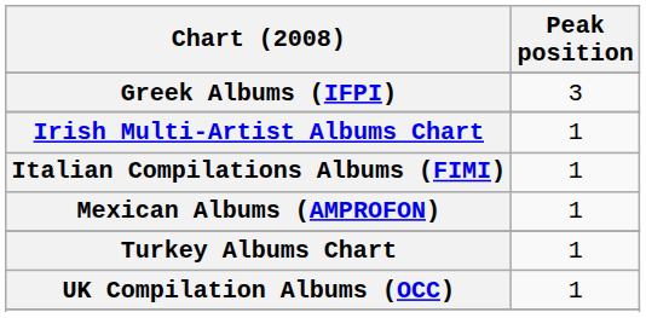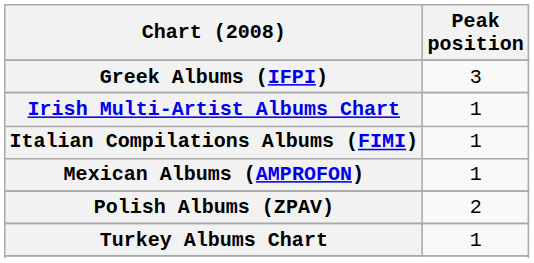 <table class="wikitable sortable plainrowheaders" style="text-align:center">
 <tr>
 <th scope="col">Chart (2008)</th>
 <th scope="col">Peak<br> position</th>
 </tr>
 <tr>
 </tr>
 <tr>
 </tr>
 <tr>
 </tr>
 <tr>
 </tr>
 <tr>
 </tr>
 <tr>
 </tr>
 <tr>
 </tr>
 <tr>
 </tr>
 <tr>
 </tr>
 <tr>
 </tr>
 <tr>
 <th scope="row">Greek Albums (<a href='#'>IFPI</a>)</th>
 <td>3</td>
 </tr>
 <tr>
 </tr>
 <tr>
 <th scope="row"><a href='#'>Irish Multi-Artist Albums Chart</a></th>
 <td>1</td>
 </tr>
 <tr>
 <th scope="row">Italian Compilations Albums (<a href='#'>FIMI</a>)</th>
 <td>1</td>
 </tr>
 <tr>
 <th scope="row">Mexican Albums (<a href='#'>AMPROFON</a>)</th>
 <td>1</td>
 </tr>
 <tr>
 </tr>
 <tr>
 </tr>
 <tr>
 </tr>
 <tr>
 </tr>
 <tr>
+<th scope="row">Polish Albums (ZPAV)</th>
+<td>2</td>
+</tr>
+<tr>
 </tr>
 <tr>
 <th scope="row">Turkey Albums Chart</th>
-<td>1</td>
-</tr>
-<tr>
-<th scope="row">UK Compilation Albums (<a href='#'>OCC</a>)</th>
 <td>1</td>
 </tr>
 <tr>
 </tr>
 <tr>
 </tr>
 </table>
